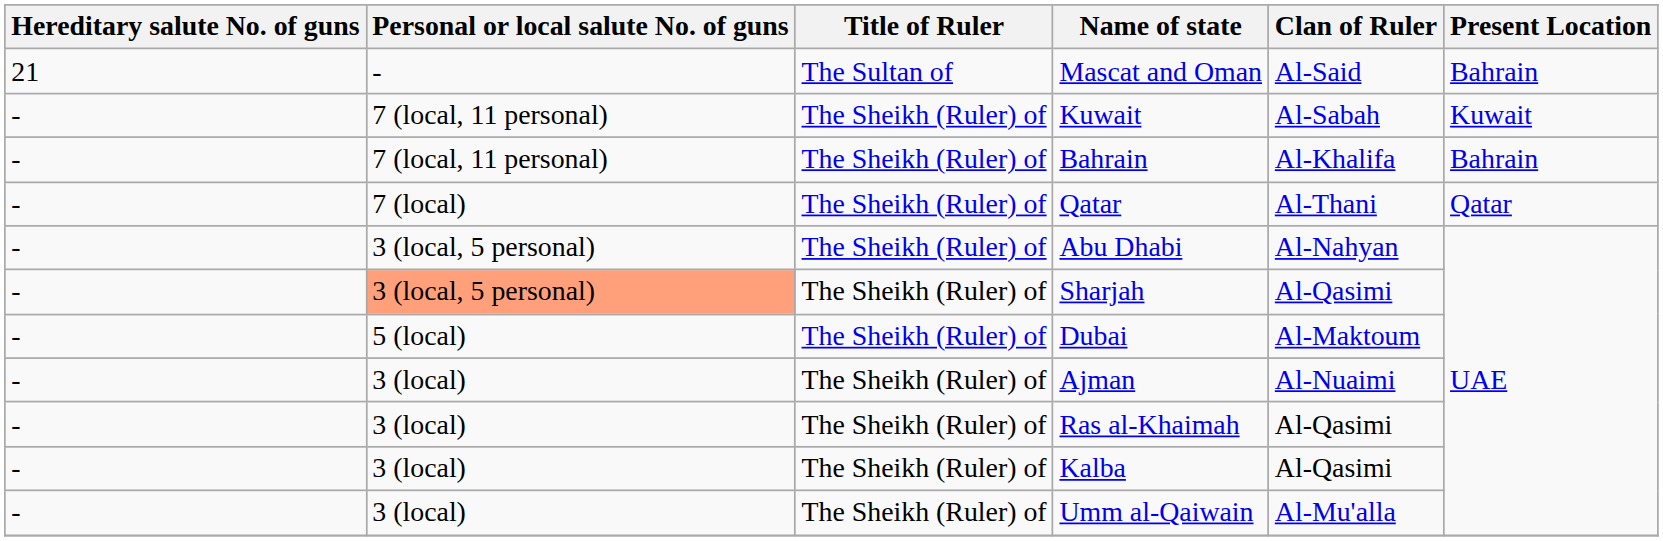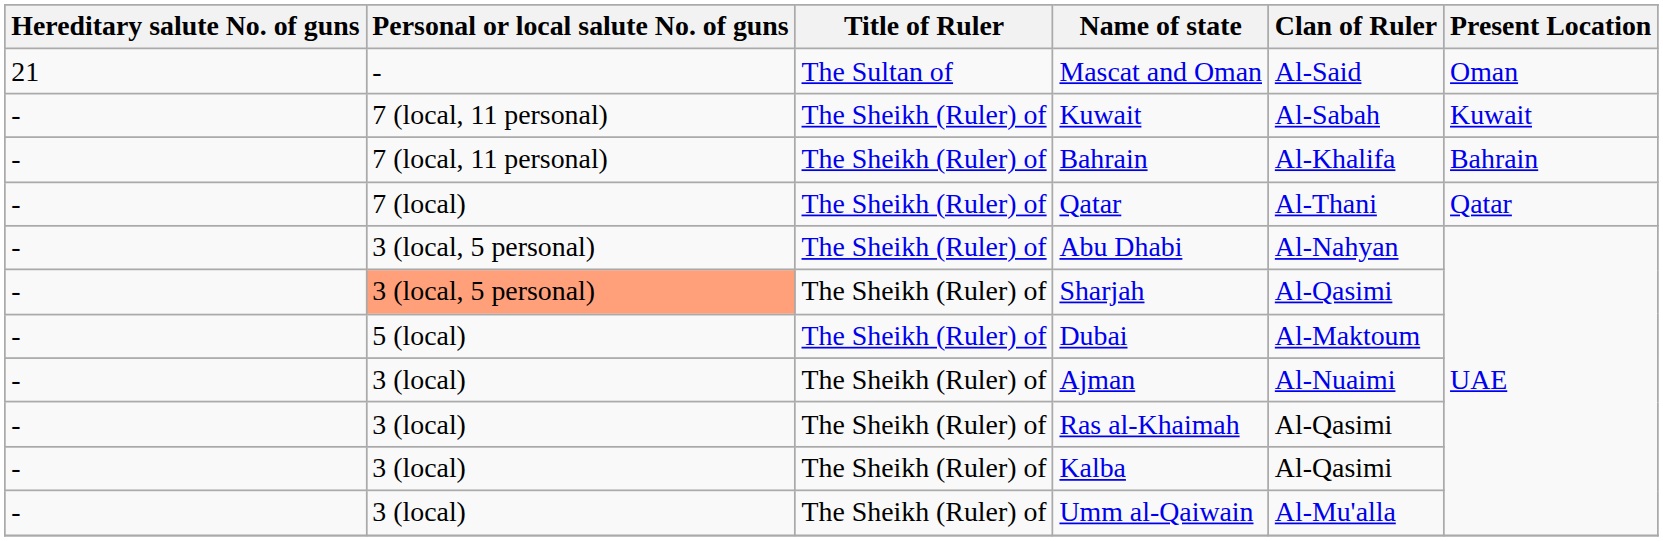 <table class="wikitable">
 <tr>
 <th>Hereditary salute No. of guns</th>
 <th>Personal or local salute No. of guns</th>
 <th>Title of Ruler</th>
 <th>Name of state</th>
 <th>Clan of Ruler</th>
 <th>Present Location</th>
 </tr>
 <tr>
 <td>21</td>
 <td>-</td>
 <td><a href='#'>The Sultan of</a></td>
 <td> <a href='#'>Mascat and Oman</a></td>
 <td><a href='#'>Al-Said</a></td>
-<td><a href='#'>Bahrain</a></td>
+<td><a href='#'>Oman</a></td>
 </tr>
 <tr>
 <td>-</td>
 <td>7 (local, 11 personal)</td>
 <td><a href='#'>The Sheikh (Ruler) of</a></td>
 <td> <a href='#'>Kuwait</a></td>
 <td><a href='#'>Al-Sabah</a></td>
 <td><a href='#'>Kuwait</a></td>
 </tr>
 <tr>
 <td>-</td>
 <td>7 (local, 11 personal)</td>
 <td><a href='#'>The Sheikh (Ruler) of</a></td>
 <td> <a href='#'>Bahrain</a></td>
 <td><a href='#'>Al-Khalifa</a></td>
 <td><a href='#'>Bahrain</a></td>
 </tr>
 <tr>
 <td>-</td>
 <td>7 (local)</td>
 <td><a href='#'>The Sheikh (Ruler) of</a></td>
 <td> <a href='#'>Qatar</a></td>
 <td><a href='#'>Al-Thani</a></td>
 <td><a href='#'>Qatar</a></td>
 </tr>
 <tr>
 <td>-</td>
 <td>3 (local, 5 personal)</td>
 <td><a href='#'>The Sheikh (Ruler) of</a></td>
 <td>  <a href='#'>Abu Dhabi</a></td>
 <td><a href='#'>Al-Nahyan</a></td>
 <td rowspan="7"><a href='#'>UAE</a></td>
 </tr>
 <tr>
 <td>-</td>
 <td style="background: lightsalmon;">3 (local, 5 personal)</td>
 <td>The Sheikh (Ruler) of</td>
 <td> <a href='#'>Sharjah</a></td>
 <td><a href='#'>Al-Qasimi</a></td>
 </tr>
 <tr>
 <td>-</td>
 <td>5 (local)</td>
 <td><a href='#'>The Sheikh (Ruler) of</a></td>
 <td> <a href='#'>Dubai</a></td>
 <td><a href='#'>Al-Maktoum</a></td>
 </tr>
 <tr>
 <td>-</td>
 <td>3 (local)</td>
 <td>The Sheikh (Ruler) of</td>
 <td> <a href='#'>Ajman</a></td>
 <td><a href='#'>Al-Nuaimi</a></td>
 </tr>
 <tr>
 <td>-</td>
 <td>3 (local)</td>
 <td>The Sheikh (Ruler) of</td>
 <td> <a href='#'>Ras al-Khaimah</a></td>
 <td>Al-Qasimi</td>
 </tr>
 <tr>
 <td>-</td>
 <td>3 (local)</td>
 <td>The Sheikh (Ruler) of</td>
 <td> <a href='#'>Kalba</a></td>
 <td>Al-Qasimi</td>
 </tr>
 <tr>
 <td>-</td>
 <td>3 (local)</td>
 <td>The Sheikh (Ruler) of</td>
 <td> <a href='#'>Umm al-Qaiwain</a></td>
 <td><a href='#'>Al-Mu'alla</a></td>
 </tr>
 <tr>
 </tr>
 </table>
